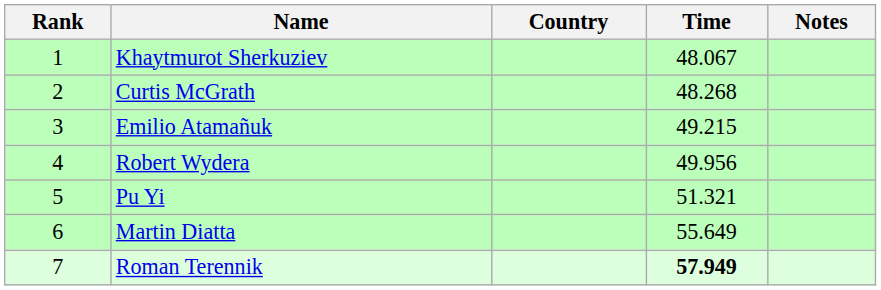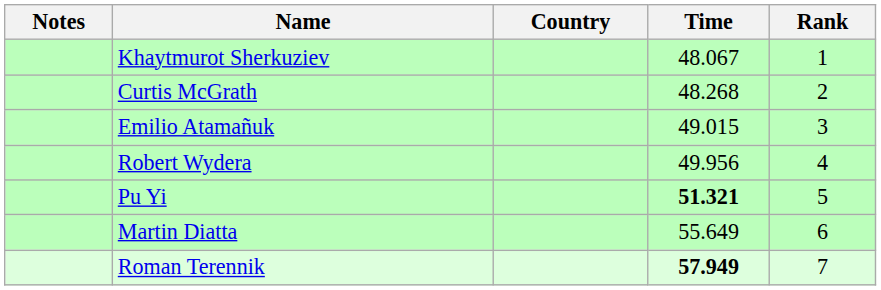 <table class="wikitable" style="text-align:center;width: 50%">
 <tr>
-<th>Rank</th>
+<th>Notes</th>
 <th>Name</th>
 <th>Country</th>
 <th>Time</th>
-<th>Notes</th>
+<th>Rank</th>
 </tr>
 <tr bgcolor=bbffbb>
-<td>1</td>
+<td></td>
 <td align="left"><a href='#'>Khaytmurot Sherkuziev</a></td>
 <td align="left"></td>
 <td>48.067</td>
-<td></td>
+<td>1</td>
 </tr>
 <tr bgcolor=bbffbb>
-<td>2</td>
+<td></td>
 <td align="left"><a href='#'>Curtis McGrath</a></td>
 <td align="left"></td>
 <td>48.268</td>
-<td></td>
+<td>2</td>
 </tr>
 <tr bgcolor=bbffbb>
-<td>3</td>
+<td></td>
 <td align="left"><a href='#'>Emilio Atamañuk</a></td>
 <td align="left"></td>
-<td>49.215</td>
-<td></td>
+<td>49.015</td>
+<td>3</td>
 </tr>
 <tr bgcolor=bbffbb>
-<td>4</td>
+<td></td>
 <td align="left"><a href='#'>Robert Wydera</a></td>
 <td align="left"></td>
 <td>49.956</td>
-<td></td>
+<td>4</td>
 </tr>
 <tr bgcolor=bbffbb>
-<td>5</td>
+<td></td>
 <td align="left"><a href='#'>Pu Yi</a></td>
 <td align="left"></td>
-<td>51.321</td>
-<td></td>
+<td><strong>51.321</strong></td>
+<td>5</td>
 </tr>
 <tr bgcolor=bbffbb>
-<td>6</td>
+<td></td>
 <td align="left"><a href='#'>Martin Diatta</a></td>
 <td align="left"></td>
 <td>55.649</td>
-<td></td>
+<td>6</td>
 </tr>
 <tr bgcolor=ddffdd>
-<td>7</td>
+<td></td>
 <td align="left"><a href='#'>Roman Terennik</a></td>
 <td align="left"></td>
 <td><strong>57.949</strong></td>
-<td></td>
+<td>7</td>
 </tr>
 </table>
